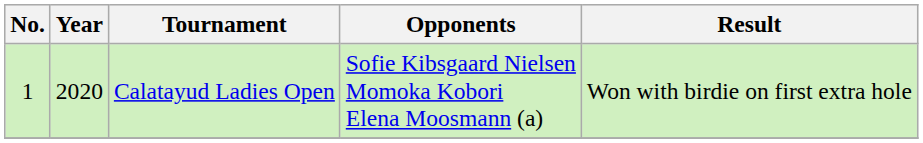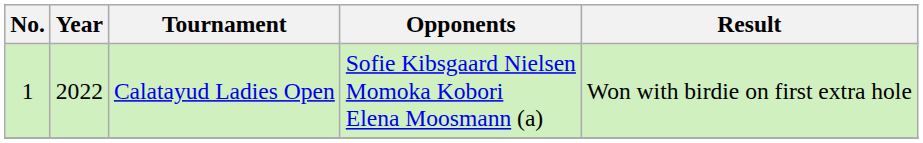 <table class="wikitable" style="font-size:95%;">
 <tr>
 <th>No.</th>
 <th>Year</th>
 <th>Tournament</th>
 <th>Opponents</th>
 <th>Result</th>
 </tr>
 <tr style="background:#D0F0C0;">
 <td align=center>1</td>
-<td align=center>2020</td>
+<td align=center>2022</td>
 <td><a href='#'>Calatayud Ladies Open</a></td>
 <td> <a href='#'>Sofie Kibsgaard Nielsen</a><br> <a href='#'>Momoka Kobori</a><br> <a href='#'>Elena Moosmann</a> (a)</td>
 <td>Won with birdie on first extra hole</td>
 </tr>
 <tr>
 </tr>
 </table>
